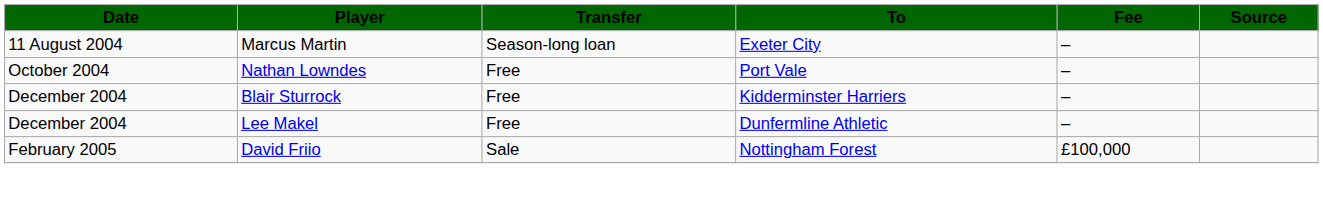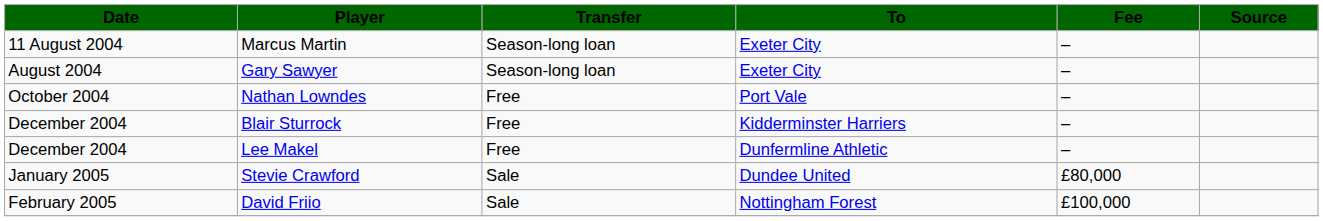 <table class="wikitable" width="100%" border="1">
 <tr>
 <th style="background:#006600"><span><strong>Date</strong></span></th>
 <th style="background:#006600"><span>Player</span></th>
 <th style="background:#006600"><span>Transfer</span></th>
 <th style="background:#006600"><span>To</span></th>
 <th style="background:#006600"><span>Fee</span></th>
 <th style="background:#006600"><span>Source</span></th>
 </tr>
 <tr>
 <td>11 August 2004</td>
 <td>Marcus Martin</td>
+<td>Season-long loan</td>
+<td><a href='#'>Exeter City</a></td>
+<td>–</td>
+<td></td>
+</tr>
+<tr>
+<td>August 2004</td>
+<td><a href='#'>Gary Sawyer</a></td>
 <td>Season-long loan</td>
 <td><a href='#'>Exeter City</a></td>
 <td>–</td>
 <td></td>
 </tr>
 <tr>
 <td>October 2004</td>
 <td><a href='#'>Nathan Lowndes</a></td>
 <td>Free</td>
 <td><a href='#'>Port Vale</a></td>
 <td>–</td>
 <td></td>
 </tr>
 <tr>
 <td>December 2004</td>
 <td><a href='#'>Blair Sturrock</a></td>
 <td>Free</td>
 <td><a href='#'>Kidderminster Harriers</a></td>
 <td>–</td>
 <td></td>
 </tr>
 <tr>
 <td>December 2004</td>
 <td><a href='#'>Lee Makel</a></td>
 <td>Free</td>
 <td><a href='#'>Dunfermline Athletic</a></td>
 <td>–</td>
 <td></td>
 </tr>
 <tr>
+<td>January 2005</td>
+<td><a href='#'>Stevie Crawford</a></td>
+<td>Sale</td>
+<td><a href='#'>Dundee United</a></td>
+<td>£80,000</td>
+<td></td>
+</tr>
+<tr>
 <td>February 2005</td>
 <td><a href='#'>David Friio</a></td>
 <td>Sale</td>
 <td><a href='#'>Nottingham Forest</a></td>
 <td>£100,000</td>
 <td></td>
 </tr>
 <tr>
 </tr>
 </table>
